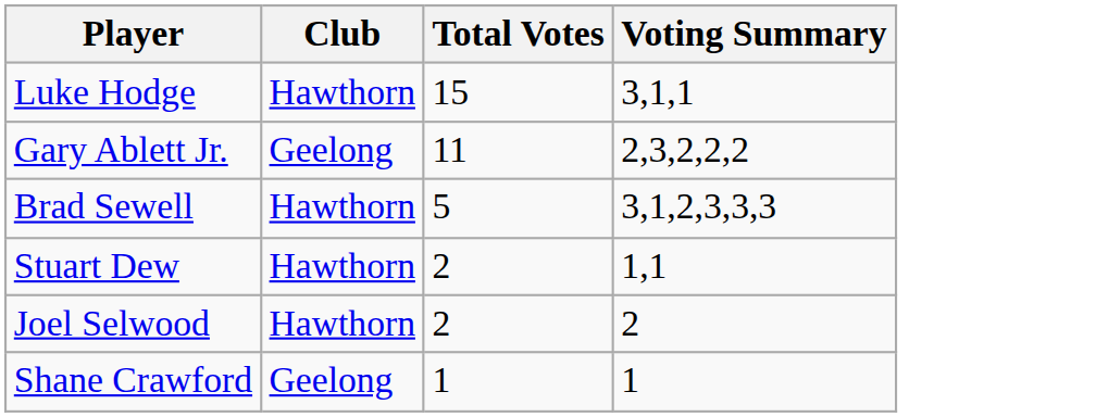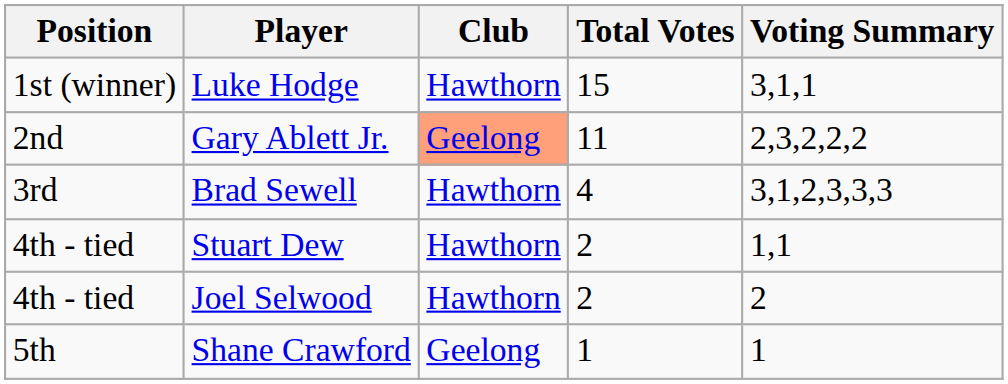 <table class="wikitable">
 <tr>
+<th>Position</th>
 <th>Player</th>
 <th>Club</th>
 <th>Total Votes</th>
 <th>Voting Summary</th>
 </tr>
 <tr>
+<td>1st (winner)</td>
 <td><a href='#'>Luke Hodge</a></td>
 <td><a href='#'>Hawthorn</a></td>
 <td>15</td>
 <td>3,1,1</td>
 </tr>
 <tr>
+<td>2nd</td>
 <td><a href='#'>Gary Ablett Jr.</a></td>
-<td><a href='#'>Geelong</a></td>
+<td style="background: lightsalmon;"><a href='#'>Geelong</a></td>
 <td>11</td>
 <td>2,3,2,2,2</td>
 </tr>
 <tr>
+<td>3rd</td>
 <td><a href='#'>Brad Sewell</a></td>
 <td><a href='#'>Hawthorn</a></td>
-<td>5</td>
+<td>4</td>
 <td>3,1,2,3,3,3</td>
 </tr>
 <tr>
+<td>4th - tied</td>
 <td><a href='#'>Stuart Dew</a></td>
 <td><a href='#'>Hawthorn</a></td>
 <td>2</td>
 <td>1,1</td>
 </tr>
 <tr>
+<td>4th - tied</td>
 <td><a href='#'>Joel Selwood</a></td>
 <td><a href='#'>Hawthorn</a></td>
 <td>2</td>
 <td>2</td>
 </tr>
 <tr>
+<td>5th</td>
 <td><a href='#'>Shane Crawford</a></td>
 <td><a href='#'>Geelong</a></td>
 <td>1</td>
 <td>1</td>
 </tr>
 </table>
